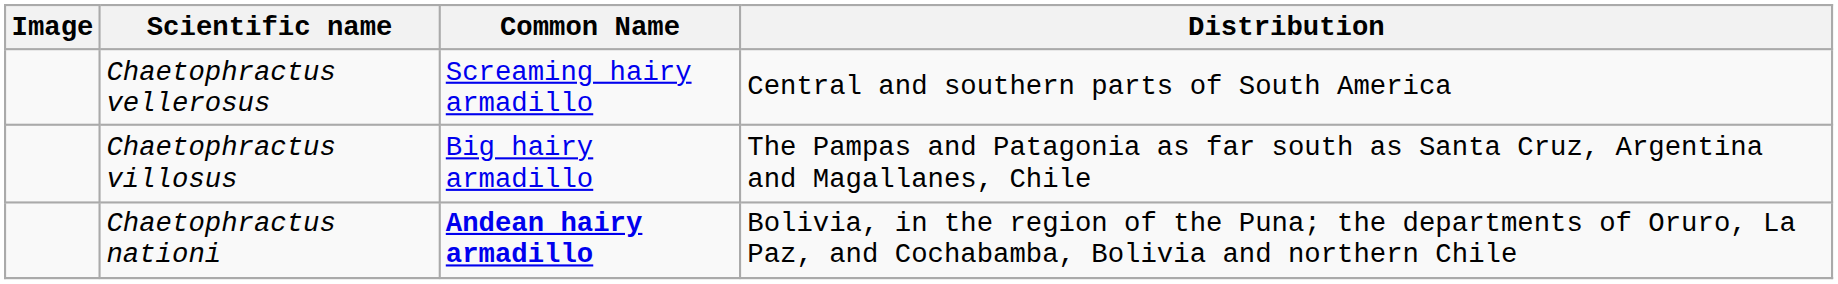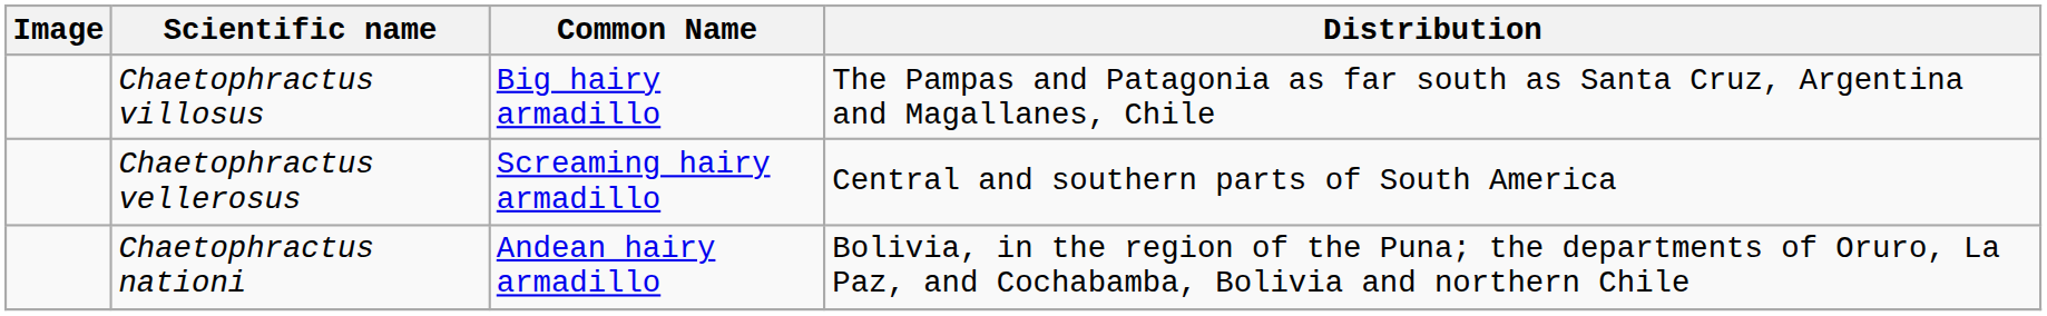 <table class="wikitable">
 <tr>
 <th>Image</th>
 <th>Scientific name</th>
 <th>Common Name</th>
 <th>Distribution</th>
 </tr>
 <tr>
 <td></td>
+<td><em>Chaetophractus villosus</em></td>
+<td><a href='#'>Big hairy armadillo</a></td>
+<td>The Pampas and Patagonia as far south as Santa Cruz, Argentina and Magallanes, Chile</td>
+</tr>
+<tr>
+<td></td>
 <td><em>Chaetophractus vellerosus</em></td>
 <td><a href='#'>Screaming hairy armadillo</a></td>
 <td>Central and southern parts of South America</td>
 </tr>
 <tr>
 <td></td>
-<td><em>Chaetophractus villosus</em></td>
-<td><a href='#'>Big hairy armadillo</a></td>
-<td>The Pampas and Patagonia as far south as Santa Cruz, Argentina and Magallanes, Chile</td>
-</tr>
-<tr>
-<td></td>
 <td><em>Chaetophractus nationi</em></td>
-<td><strong><a href='#'>Andean hairy armadillo</a></strong></td>
+<td><a href='#'>Andean hairy armadillo</a></td>
 <td>Bolivia, in the region of the Puna; the departments of Oruro, La Paz, and Cochabamba, Bolivia and northern Chile</td>
 </tr>
 <tr>
 </tr>
 </table>
